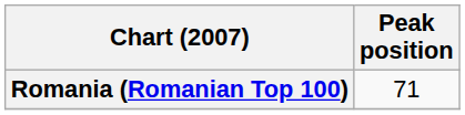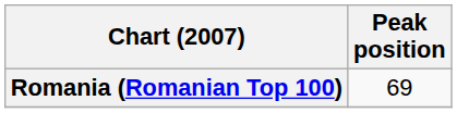 <table class="wikitable plainrowheaders sortable" style="text-align:center">
 <tr>
 <th scope="col">Chart (2007)</th>
 <th scope="col">Peak<br>position</th>
 </tr>
 <tr>
 <th scope="row">Romania (<a href='#'>Romanian Top 100</a>)</th>
-<td>71</td>
+<td>69</td>
 </tr>
 <tr>
 </tr>
 </table>
